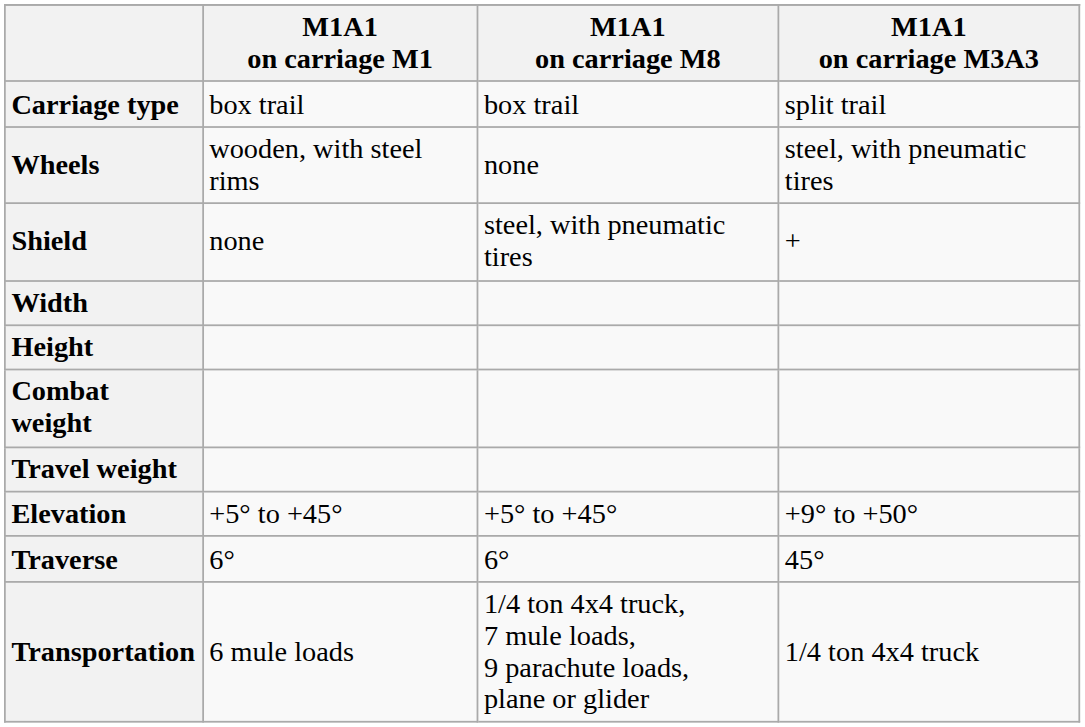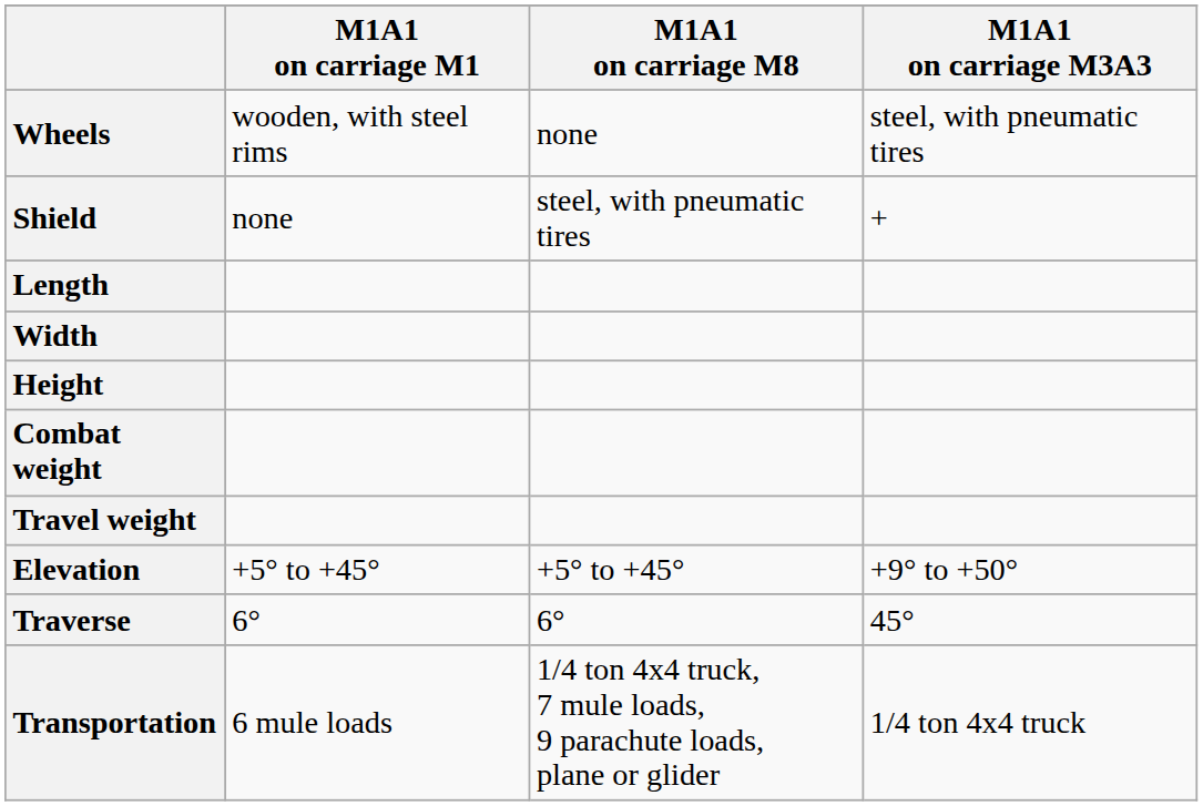 <table class="wikitable">
 <tr>
 </tr>
 <tr>
 <th></th>
 <th>M1A1<br>on carriage M1</th>
 <th>M1A1<br>on carriage M8</th>
 <th>M1A1<br>on carriage M3A3</th>
-</tr>
-<tr>
-<th style=" text-align:left">Carriage type</th>
-<td>box trail</td>
-<td>box trail</td>
-<td>split trail</td>
 </tr>
 <tr>
 <th style=" text-align:left">Wheels</th>
 <td>wooden, with steel rims</td>
 <td>none</td>
 <td>steel, with pneumatic tires</td>
 </tr>
 <tr>
 <th style=" text-align:left">Shield</th>
 <td>none</td>
 <td>steel, with pneumatic tires</td>
 <td>+</td>
+</tr>
+<tr>
+<th style=" text-align:left">Length</th>
+<td></td>
+<td></td>
+<td></td>
 </tr>
 <tr>
 <th style=" text-align:left">Width</th>
 <td></td>
 <td></td>
 <td></td>
 </tr>
 <tr>
 <th style=" text-align:left">Height</th>
 <td></td>
 <td></td>
 <td></td>
 </tr>
 <tr>
 <th style=" text-align:left">Combat weight</th>
 <td></td>
 <td></td>
 <td></td>
 </tr>
 <tr>
 <th style=" text-align:left">Travel weight</th>
 <td></td>
 <td></td>
 <td></td>
 </tr>
 <tr>
 <th style=" text-align:left">Elevation</th>
 <td>+5° to +45°</td>
 <td>+5° to +45°</td>
 <td>+9° to +50°</td>
 </tr>
 <tr>
 <th style=" text-align:left">Traverse</th>
 <td>6°</td>
 <td>6°</td>
 <td>45°</td>
 </tr>
 <tr>
 <th style=" text-align:left">Transportation</th>
 <td>6 mule loads</td>
 <td>1/4 ton 4x4 truck,<br>7 mule loads,<br>9 parachute loads,<br>plane or glider</td>
 <td>1/4 ton 4x4 truck</td>
 </tr>
 </table>
